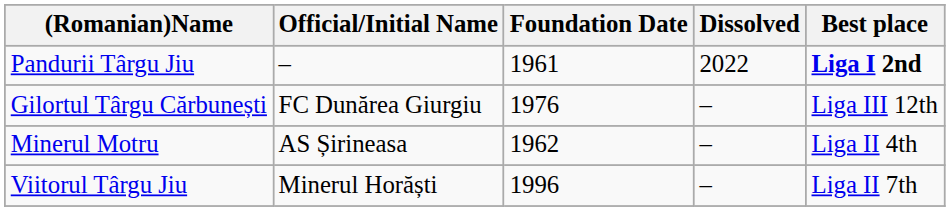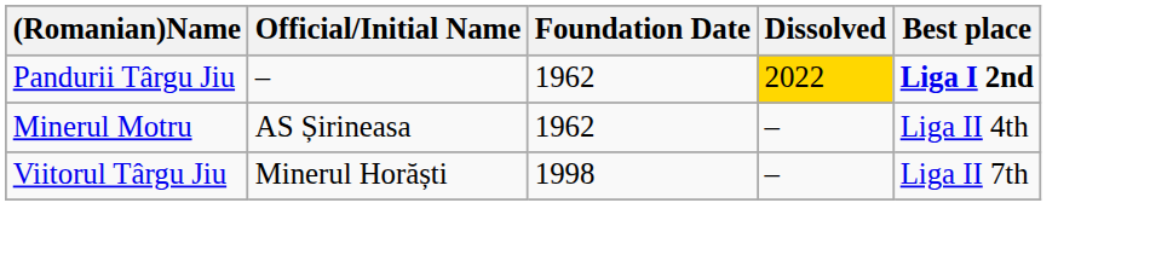 <table class="wikitable sortable mw-collapsible" style=" font-size: 87%;">
 <tr>
 <th>(Romanian)Name</th>
 <th>Official/Initial Name</th>
 <th>Foundation Date</th>
 <th>Dissolved</th>
 <th>Best place</th>
 </tr>
 <tr>
 <td><a href='#'>Pandurii Târgu Jiu</a></td>
 <td>–</td>
-<td>1961</td>
-<td>2022</td>
+<td>1962</td>
+<td style="background: gold;">2022</td>
 <td><strong><a href='#'>Liga I</a> 2nd</strong></td>
-</tr>
-<tr>
-<td><a href='#'>Gilortul Târgu Cărbunești</a></td>
-<td>FC Dunărea Giurgiu</td>
-<td>1976</td>
-<td>–</td>
-<td><a href='#'>Liga III</a> 12th</td>
 </tr>
 <tr>
 <td><a href='#'>Minerul Motru</a></td>
 <td>AS Șirineasa</td>
 <td>1962</td>
 <td>–</td>
 <td><a href='#'>Liga II</a> 4th</td>
 </tr>
 <tr>
 <td><a href='#'>Viitorul Târgu Jiu</a></td>
 <td>Minerul Horăști</td>
-<td>1996</td>
+<td>1998</td>
 <td>–</td>
 <td><a href='#'>Liga II</a> 7th</td>
 </tr>
 </table>
